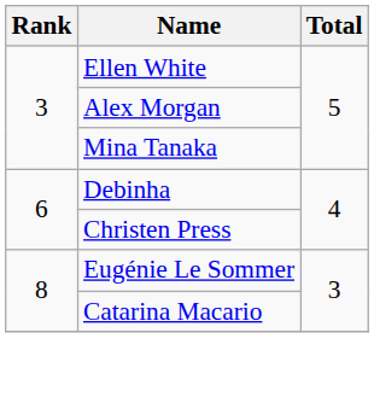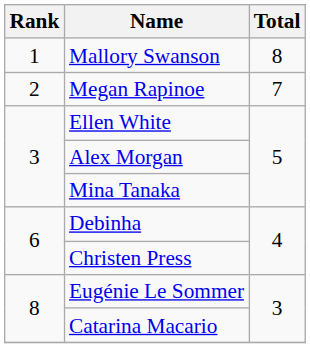 <table class="wikitable" style="text-align:center;">
 <tr>
 <th style="text-align:center;">Rank</th>
 <th>Name</th>
 <th>Total</th>
+</tr>
+<tr>
+<td>1</td>
+<td align=left> <a href='#'>Mallory Swanson</a></td>
+<td>8</td>
+</tr>
+<tr>
+<td>2</td>
+<td align=left> <a href='#'>Megan Rapinoe</a></td>
+<td>7</td>
 </tr>
 <tr>
 <td rowspan=3>3</td>
 <td align=left> <a href='#'>Ellen White</a></td>
 <td rowspan=3>5</td>
 </tr>
 <tr>
 <td align=left> <a href='#'>Alex Morgan</a></td>
 </tr>
 <tr>
 <td align=left> <a href='#'>Mina Tanaka</a></td>
 </tr>
 <tr>
 <td rowspan=2>6</td>
 <td align=left> <a href='#'>Debinha</a></td>
 <td rowspan=2>4</td>
 </tr>
 <tr>
 <td align=left> <a href='#'>Christen Press</a></td>
 </tr>
 <tr>
 <td rowspan=2>8</td>
 <td align=left> <a href='#'>Eugénie Le Sommer</a></td>
 <td rowspan=2>3</td>
 </tr>
 <tr>
 <td align=left> <a href='#'>Catarina Macario</a></td>
 </tr>
 <tr>
 </tr>
 </table>
